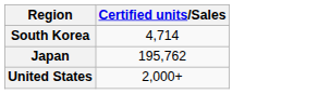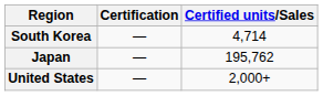 <table class="wikitable sortable plainrowheaders" style="text-align:center">
 <tr>
 <th>Region</th>
+<th>Certification</th>
 <th><a href='#'>Certified units</a>/Sales</th>
 </tr>
 <tr>
 <th scope="row">South Korea</th>
+<td align="center">—</td>
 <td align="center">4,714</td>
 </tr>
 <tr>
 <th scope="row">Japan</th>
+<td align="center">—</td>
 <td align="center">195,762</td>
 </tr>
 <tr>
 <th scope="row">United States</th>
+<td align="center">—</td>
 <td align="center">2,000+</td>
 </tr>
 </table>
